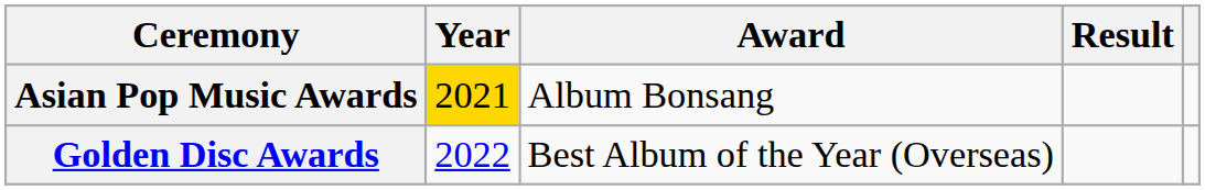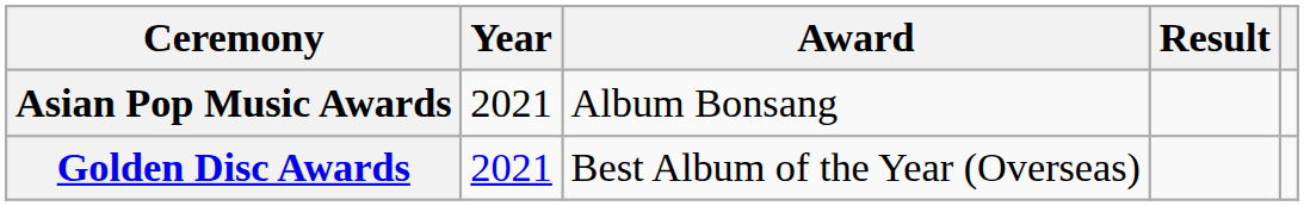 <table class="wikitable plainrowheaders">
 <tr>
 <th scope="col">Ceremony</th>
 <th scope="col">Year</th>
 <th scope="col">Award</th>
 <th scope="col">Result</th>
 <th scope="col" class="unsortable"></th>
 </tr>
 <tr>
 <th scope="row">Asian Pop Music Awards</th>
-<td style="background: gold; text-align:center">2021</td>
+<td style="text-align:center">2021</td>
 <td>Album Bonsang</td>
 <td></td>
 <td style="text-align:center"></td>
 </tr>
 <tr>
 <th scope="row"><a href='#'>Golden Disc Awards</a></th>
-<td style="text-align:center"><a href='#'>2022</a></td>
+<td style="text-align:center"><a href='#'>2021</a></td>
 <td>Best Album of the Year (Overseas)</td>
 <td></td>
 <td style="text-align:center"></td>
 </tr>
 </table>
